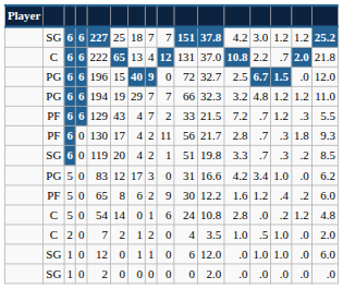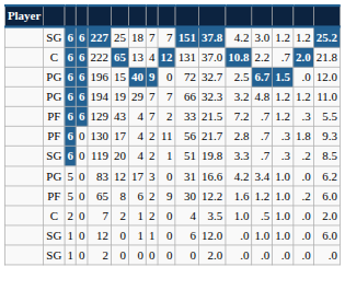 <table class="wikitable sortable" style="font-size: 95%; text-align:right;">
 <tr>
 <th style="background:#0C2340; color:#FFFFFF; border-top:#236192 3px solid; border-bottom:#236192 3px solid;">Player</th>
 <th style="background:#0C2340; color:#FFFFFF; border-top:#236192 3px solid; border-bottom:#236192 3px solid;"></th>
 <th style="background:#0C2340; color:#FFFFFF; border-top:#236192 3px solid; border-bottom:#236192 3px solid;"></th>
 <th style="background:#0C2340; color:#FFFFFF; border-top:#236192 3px solid; border-bottom:#236192 3px solid;"></th>
 <th style="background:#0C2340; color:#FFFFFF; border-top:#236192 3px solid; border-bottom:#236192 3px solid;"></th>
 <th style="background:#0C2340; color:#FFFFFF; border-top:#236192 3px solid; border-bottom:#236192 3px solid;"></th>
 <th style="background:#0C2340; color:#FFFFFF; border-top:#236192 3px solid; border-bottom:#236192 3px solid;"></th>
 <th style="background:#0C2340; color:#FFFFFF; border-top:#236192 3px solid; border-bottom:#236192 3px solid;"></th>
 <th style="background:#0C2340; color:#FFFFFF; border-top:#236192 3px solid; border-bottom:#236192 3px solid;"></th>
 <th style="background:#0C2340; color:#FFFFFF; border-top:#236192 3px solid; border-bottom:#236192 3px solid;"></th>
 <th style="background:#0C2340; color:#FFFFFF; border-top:#236192 3px solid; border-bottom:#236192 3px solid;"></th>
 <th style="background:#0C2340; color:#FFFFFF; border-top:#236192 3px solid; border-bottom:#236192 3px solid;"></th>
 <th style="background:#0C2340; color:#FFFFFF; border-top:#236192 3px solid; border-bottom:#236192 3px solid;"></th>
 <th style="background:#0C2340; color:#FFFFFF; border-top:#236192 3px solid; border-bottom:#236192 3px solid;"></th>
 <th style="background:#0C2340; color:#FFFFFF; border-top:#236192 3px solid; border-bottom:#236192 3px solid;"></th>
 <th style="background:#0C2340; color:#FFFFFF; border-top:#236192 3px solid; border-bottom:#236192 3px solid;"></th>
 </tr>
 <tr>
 <td style="text-align:left;"></td>
 <td style="text-align:center;">SG</td>
 <td style="background:#236192; color:#FFFFFF;"><strong>6</strong></td>
 <td style="background:#236192; color:#FFFFFF;"><strong>6</strong></td>
 <td style="background:#236192; color:#FFFFFF;"><strong>227</strong></td>
 <td>25</td>
 <td>18</td>
 <td>7</td>
 <td>7</td>
 <td style="background:#236192; color:#FFFFFF;"><strong>151</strong></td>
 <td style="background:#236192; color:#FFFFFF;"><strong>37.8</strong></td>
 <td>4.2</td>
 <td>3.0</td>
 <td>1.2</td>
 <td>1.2</td>
 <td style="background:#236192; color:#FFFFFF;"><strong>25.2</strong></td>
 </tr>
 <tr>
 <td style="text-align:left;"></td>
 <td style="text-align:center;">C</td>
 <td style="background:#236192; color:#FFFFFF;"><strong>6</strong></td>
 <td style="background:#236192; color:#FFFFFF;"><strong>6</strong></td>
 <td>222</td>
 <td style="background:#236192; color:#FFFFFF;"><strong>65</strong></td>
 <td>13</td>
 <td>4</td>
 <td style="background:#236192; color:#FFFFFF;"><strong>12</strong></td>
 <td>131</td>
 <td>37.0</td>
 <td style="background:#236192; color:#FFFFFF;"><strong>10.8</strong></td>
 <td>2.2</td>
 <td>.7</td>
 <td style="background:#236192; color:#FFFFFF;"><strong>2.0</strong></td>
 <td>21.8</td>
 </tr>
 <tr>
 <td style="text-align:left;"></td>
 <td style="text-align:center;">PG</td>
 <td style="background:#236192; color:#FFFFFF;"><strong>6</strong></td>
 <td style="background:#236192; color:#FFFFFF;"><strong>6</strong></td>
 <td>196</td>
 <td>15</td>
 <td style="background:#236192; color:#FFFFFF;"><strong>40</strong></td>
 <td style="background:#236192; color:#FFFFFF;"><strong>9</strong></td>
 <td>0</td>
 <td>72</td>
 <td>32.7</td>
 <td>2.5</td>
 <td style="background:#236192; color:#FFFFFF;"><strong>6.7</strong></td>
 <td style="background:#236192; color:#FFFFFF;"><strong>1.5</strong></td>
 <td>.0</td>
 <td>12.0</td>
 </tr>
 <tr>
 <td style="text-align:left;"></td>
 <td style="text-align:center;">PG</td>
 <td style="background:#236192; color:#FFFFFF;"><strong>6</strong></td>
 <td style="background:#236192; color:#FFFFFF;"><strong>6</strong></td>
 <td>194</td>
 <td>19</td>
 <td>29</td>
 <td>7</td>
 <td>7</td>
 <td>66</td>
 <td>32.3</td>
 <td>3.2</td>
 <td>4.8</td>
 <td>1.2</td>
 <td>1.2</td>
 <td>11.0</td>
 </tr>
 <tr>
 <td style="text-align:left;"></td>
 <td style="text-align:center;">PF</td>
 <td style="background:#236192; color:#FFFFFF;"><strong>6</strong></td>
 <td style="background:#236192; color:#FFFFFF;"><strong>6</strong></td>
 <td>129</td>
 <td>43</td>
 <td>4</td>
 <td>7</td>
 <td>2</td>
 <td>33</td>
 <td>21.5</td>
 <td>7.2</td>
 <td>.7</td>
 <td>1.2</td>
 <td>.3</td>
 <td>5.5</td>
 </tr>
 <tr>
 <td style="text-align:left;"></td>
 <td style="text-align:center;">PF</td>
 <td style="background:#236192; color:#FFFFFF;"><strong>6</strong></td>
 <td>0</td>
 <td>130</td>
 <td>17</td>
 <td>4</td>
 <td>2</td>
 <td>11</td>
 <td>56</td>
 <td>21.7</td>
 <td>2.8</td>
 <td>.7</td>
 <td>.3</td>
 <td>1.8</td>
 <td>9.3</td>
 </tr>
 <tr>
 <td style="text-align:left;"></td>
 <td style="text-align:center;">SG</td>
 <td style="background:#236192; color:#FFFFFF;"><strong>6</strong></td>
 <td>0</td>
 <td>119</td>
 <td>20</td>
 <td>4</td>
 <td>2</td>
 <td>1</td>
 <td>51</td>
 <td>19.8</td>
 <td>3.3</td>
 <td>.7</td>
 <td>.3</td>
 <td>.2</td>
 <td>8.5</td>
 </tr>
 <tr>
 <td style="text-align:left;"></td>
 <td style="text-align:center;">PG</td>
 <td>5</td>
 <td>0</td>
 <td>83</td>
 <td>12</td>
 <td>17</td>
 <td>3</td>
 <td>0</td>
 <td>31</td>
 <td>16.6</td>
 <td>4.2</td>
 <td>3.4</td>
 <td>1.0</td>
 <td>.0</td>
 <td>6.2</td>
 </tr>
 <tr>
 <td style="text-align:left;"></td>
 <td style="text-align:center;">PF</td>
 <td>5</td>
 <td>0</td>
 <td>65</td>
 <td>8</td>
 <td>6</td>
 <td>2</td>
 <td>9</td>
 <td>30</td>
 <td>12.2</td>
 <td>1.6</td>
 <td>1.2</td>
-<td>.4</td>
+<td>1.0</td>
 <td>.2</td>
 <td>6.0</td>
-</tr>
-<tr>
-<td style="text-align:left;"></td>
-<td style="text-align:center;">C</td>
-<td>5</td>
-<td>0</td>
-<td>54</td>
-<td>14</td>
-<td>0</td>
-<td>1</td>
-<td>6</td>
-<td>24</td>
-<td>10.8</td>
-<td>2.8</td>
-<td>.0</td>
-<td>.2</td>
-<td>1.2</td>
-<td>4.8</td>
 </tr>
 <tr>
 <td style="text-align:left;"></td>
 <td style="text-align:center;">C</td>
 <td>2</td>
 <td>0</td>
 <td>7</td>
 <td>2</td>
 <td>1</td>
 <td>2</td>
 <td>0</td>
 <td>4</td>
 <td>3.5</td>
 <td>1.0</td>
 <td>.5</td>
 <td>1.0</td>
 <td>.0</td>
 <td>2.0</td>
 </tr>
 <tr>
 <td style="text-align:left;"></td>
 <td style="text-align:center;">SG</td>
 <td>1</td>
 <td>0</td>
 <td>12</td>
 <td>0</td>
 <td>1</td>
 <td>1</td>
 <td>0</td>
 <td>6</td>
 <td>12.0</td>
 <td>.0</td>
 <td>1.0</td>
 <td>1.0</td>
 <td>.0</td>
 <td>6.0</td>
 </tr>
 <tr>
 <td style="text-align:left;"></td>
 <td style="text-align:center;">SG</td>
 <td>1</td>
 <td>0</td>
 <td>2</td>
 <td>0</td>
 <td>0</td>
 <td>0</td>
 <td>0</td>
 <td>0</td>
 <td>2.0</td>
 <td>.0</td>
 <td>.0</td>
 <td>.0</td>
 <td>.0</td>
 <td>.0</td>
 </tr>
 </table>
